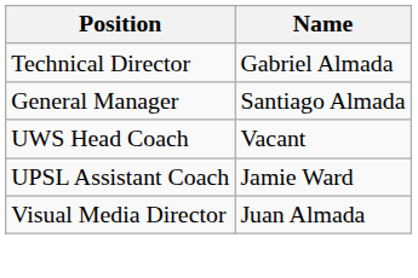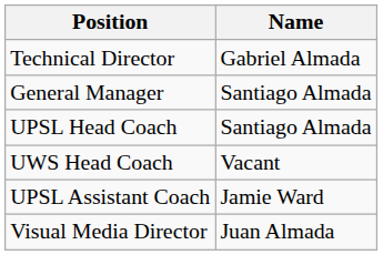 <table align=center class="wikitable sortable">
 <tr>
 <th>Position</th>
 <th>Name</th>
 </tr>
 <tr>
 <td>Technical Director</td>
 <td> Gabriel Almada</td>
 </tr>
 <tr>
 <td>General Manager</td>
+<td> Santiago Almada</td>
+</tr>
+<tr>
+<td>UPSL Head Coach</td>
 <td> Santiago Almada</td>
 </tr>
 <tr>
 <td>UWS Head Coach</td>
 <td> Vacant</td>
 </tr>
 <tr>
 <td>UPSL Assistant Coach</td>
 <td> Jamie Ward</td>
 </tr>
 <tr>
 <td>Visual Media Director</td>
 <td> Juan Almada</td>
 </tr>
 </table>
